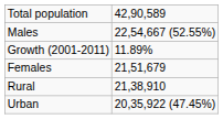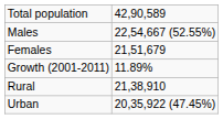 <table class="wikitable sortable">
 <tr>
 <td>Total population</td>
 <td>42,90,589</td>
 </tr>
 <tr>
 <td>Males</td>
 <td>22,54,667 (52.55%)</td>
 </tr>
 <tr>
+<td>Females</td>
+<td>21,51,679</td>
+</tr>
+<tr>
 <td>Growth (2001-2011)</td>
 <td>11.89%</td>
-</tr>
-<tr>
-<td>Females</td>
-<td>21,51,679</td>
 </tr>
 <tr>
 <td>Rural</td>
 <td>21,38,910</td>
 </tr>
 <tr>
 <td>Urban</td>
 <td>20,35,922 (47.45%)</td>
 </tr>
 </table>
